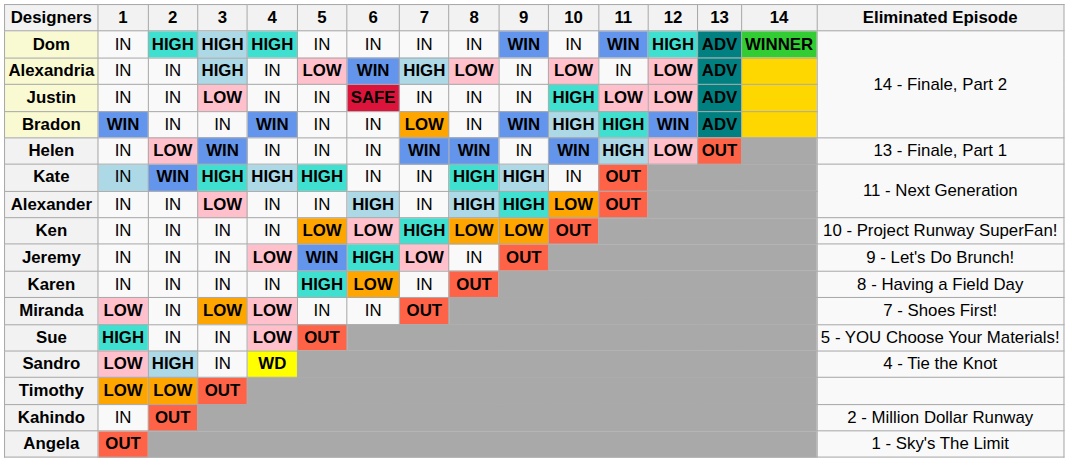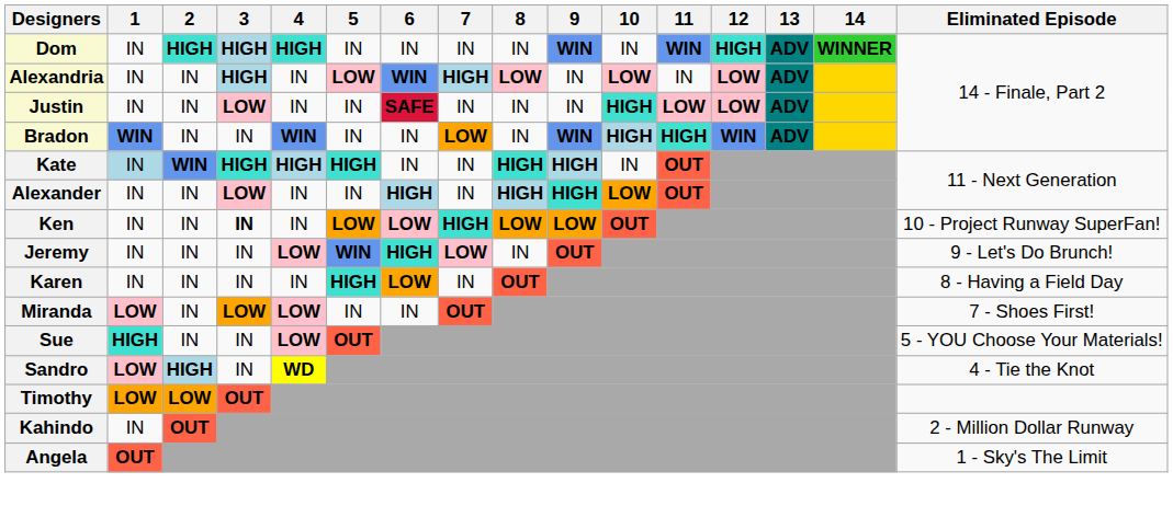 <table class="wikitable" style="text-align:center">
 <tr>
 <th>Designers</th>
 <th>1</th>
 <th>2</th>
 <th>3</th>
 <th>4</th>
 <th>5</th>
 <th>6</th>
 <th>7</th>
 <th>8</th>
 <th>9</th>
 <th>10</th>
 <th>11</th>
 <th>12</th>
 <th>13</th>
 <th>14</th>
 <th>Eliminated Episode</th>
 </tr>
 <tr>
 <th style="background:#FAFAD2;">Dom</th>
 <td>IN</td>
 <td style="background:turquoise;"><strong>HIGH</strong></td>
 <td style="background:lightblue;"><strong>HIGH</strong></td>
 <td style="background:turquoise;"><strong>HIGH</strong></td>
 <td>IN</td>
 <td>IN</td>
 <td>IN</td>
 <td>IN</td>
 <td style="background:cornflowerblue;"><strong>WIN</strong></td>
 <td>IN</td>
 <td style="background:cornflowerblue;"><strong>WIN</strong></td>
 <td style="background:turquoise;"><strong>HIGH</strong></td>
 <td style="background:teal;"><strong>ADV</strong></td>
 <td style="background:Limegreen;"><strong>WINNER</strong></td>
 <td rowspan="4">14 - Finale, Part 2</td>
 </tr>
 <tr>
 <th style="background:#FAFAD2;">Alexandria</th>
 <td>IN</td>
 <td>IN</td>
 <td style="background:lightblue;"><strong>HIGH</strong></td>
 <td>IN</td>
 <td style="background:pink;"><strong>LOW</strong></td>
 <td style="background:cornflowerblue;"><strong>WIN</strong></td>
 <td style="background:lightblue;"><strong>HIGH</strong></td>
 <td style="background:pink;"><strong>LOW</strong></td>
 <td>IN</td>
 <td style="background:pink;"><strong>LOW</strong></td>
 <td>IN</td>
 <td style="background:pink;"><strong>LOW</strong></td>
 <td style="background:teal;"><strong>ADV</strong></td>
 <td style="background:gold;"></td>
 </tr>
 <tr>
 <th style="background:#FAFAD2;">Justin</th>
 <td>IN</td>
 <td>IN</td>
 <td style="background:pink;"><strong>LOW</strong></td>
 <td>IN</td>
 <td>IN</td>
 <td style="background:crimson;"><strong>SAFE</strong></td>
 <td>IN</td>
 <td>IN</td>
 <td>IN</td>
 <td style="background:turquoise;"><strong>HIGH</strong></td>
 <td style="background:pink;"><strong>LOW</strong></td>
 <td style="background:pink;"><strong>LOW</strong></td>
 <td style="background:teal;"><strong>ADV</strong></td>
 <td style="background:gold;"></td>
 </tr>
 <tr>
 <th style="background:#FAFAD2;">Bradon</th>
 <td style="background:cornflowerblue;"><strong>WIN</strong></td>
 <td>IN</td>
 <td>IN</td>
 <td style="background:cornflowerblue;"><strong>WIN</strong></td>
 <td>IN</td>
 <td>IN</td>
 <td style="background:orange;"><strong>LOW</strong></td>
 <td>IN</td>
 <td style="background:cornflowerblue;"><strong>WIN</strong></td>
 <td style="background:lightblue;"><strong>HIGH</strong></td>
 <td style="background:turquoise;"><strong>HIGH</strong></td>
 <td style="background:cornflowerblue;"><strong>WIN</strong></td>
 <td style="background:teal;"><strong>ADV</strong></td>
 <td style="background:gold;"></td>
 </tr>
 <tr>
-<th>Helen</th>
-<td>IN</td>
-<td style="background:pink;"><strong>LOW</strong></td>
-<td style="background:cornflowerblue;"><strong>WIN</strong></td>
-<td>IN</td>
-<td>IN</td>
-<td>IN</td>
-<td style="background:cornflowerblue;"><strong>WIN</strong></td>
-<td style="background:cornflowerblue;"><strong>WIN</strong></td>
-<td>IN</td>
-<td style="background:cornflowerblue;"><strong>WIN</strong></td>
-<td style="background:lightblue;"><strong>HIGH</strong></td>
-<td style="background:pink;"><strong>LOW</strong></td>
-<td style="background:tomato;"><strong>OUT</strong></td>
-<td style="background:darkgray;" colspan="1"></td>
-<td>13 - Finale, Part 1</td>
-</tr>
-<tr>
 <th>Kate</th>
 <td style="background: lightblue;">IN</td>
 <td style="background:cornflowerblue;"><strong>WIN</strong></td>
 <td style="background:turquoise;"><strong>HIGH</strong></td>
 <td style="background:lightblue;"><strong>HIGH</strong></td>
 <td style="background:turquoise;"><strong>HIGH</strong></td>
 <td>IN</td>
 <td>IN</td>
 <td style="background:turquoise;"><strong>HIGH</strong></td>
 <td style="background:lightblue;"><strong>HIGH</strong></td>
 <td>IN</td>
 <td style="background:tomato;"><strong>OUT</strong></td>
 <td style="background:darkgray;" colspan="3"></td>
 <td style="text-align:center" rowspan="2">11 - Next Generation</td>
 </tr>
 <tr>
 <th>Alexander</th>
 <td>IN</td>
 <td>IN</td>
 <td style="background:pink;"><strong>LOW</strong></td>
 <td>IN</td>
 <td>IN</td>
 <td style="background:lightblue;"><strong>HIGH</strong></td>
 <td>IN</td>
 <td style="background:lightblue;"><strong>HIGH</strong></td>
 <td style="background:turquoise;"><strong>HIGH</strong></td>
 <td style="background:orange;"><strong>LOW</strong></td>
 <td style="background:tomato;"><strong>OUT</strong></td>
 <td style="background:darkgray;" colspan="3"></td>
 </tr>
 <tr>
 <th>Ken</th>
 <td>IN</td>
 <td>IN</td>
-<td>IN</td>
+<td><strong>IN</strong></td>
 <td>IN</td>
 <td style="background:orange;"><strong>LOW</strong></td>
 <td style="background:pink;"><strong>LOW</strong></td>
 <td style="background:turquoise;"><strong>HIGH</strong></td>
 <td style="background:orange;"><strong>LOW</strong></td>
 <td style="background:orange;"><strong>LOW</strong></td>
 <td style="background:tomato;"><strong>OUT</strong></td>
 <td style="background:darkgray;" colspan="4"></td>
 <td>10 - Project Runway SuperFan!</td>
 </tr>
 <tr>
 <th>Jeremy</th>
 <td>IN</td>
 <td>IN</td>
 <td>IN</td>
 <td style="background:pink;"><strong>LOW</strong></td>
 <td style="background:cornflowerblue;"><strong>WIN</strong></td>
 <td style="background:turquoise;"><strong>HIGH</strong></td>
 <td style="background:pink;"><strong>LOW</strong></td>
 <td>IN</td>
 <td style="background:tomato;"><strong>OUT</strong></td>
 <td style="background:darkgray;" colspan="5"></td>
 <td>9 - Let's Do Brunch!</td>
 </tr>
 <tr>
 <th>Karen</th>
 <td>IN</td>
 <td>IN</td>
 <td>IN</td>
 <td>IN</td>
 <td style="background:turquoise;"><strong>HIGH</strong></td>
 <td style="background:orange;"><strong>LOW</strong></td>
 <td>IN</td>
 <td style="background:tomato;"><strong>OUT</strong></td>
 <td style="background:darkgray;" colspan="6"></td>
 <td>8 - Having a Field Day</td>
 </tr>
 <tr>
 <th>Miranda</th>
 <td style="background:pink;"><strong>LOW</strong></td>
 <td>IN</td>
 <td style="background:orange;"><strong>LOW</strong></td>
 <td style="background:pink;"><strong>LOW</strong></td>
 <td>IN</td>
 <td>IN</td>
 <td style="background:tomato;"><strong>OUT</strong></td>
 <td style="background:darkgray;" colspan="7"></td>
 <td>7 - Shoes First!</td>
 </tr>
 <tr>
 <th>Sue</th>
 <td style="background:turquoise;"><strong>HIGH</strong></td>
 <td>IN</td>
 <td>IN</td>
 <td style="background:pink;"><strong>LOW</strong></td>
 <td style="background:tomato;"><strong>OUT</strong></td>
 <td style="background:darkgray;" colspan="9"></td>
 <td>5 - YOU Choose Your Materials!</td>
 </tr>
 <tr>
 <th>Sandro</th>
 <td style="background:pink;"><strong>LOW</strong></td>
 <td style="background:lightblue;"><strong>HIGH</strong></td>
 <td>IN</td>
 <td style="background:yellow;"><strong>WD</strong></td>
 <td style="background:darkgray;" colspan="10"></td>
 <td>4 - Tie the Knot</td>
 </tr>
 <tr>
 <th>Timothy</th>
 <td style="background:orange;"><strong>LOW</strong></td>
 <td style="background:orange;"><strong>LOW</strong></td>
 <td style="background:tomato;"><strong>OUT</strong></td>
 <td style="background:darkgray;" colspan="11"></td>
 <td></td>
 </tr>
 <tr>
 <th>Kahindo</th>
 <td>IN</td>
 <td style="background:tomato;"><strong>OUT</strong></td>
 <td style="background:darkgray;" colspan="12"></td>
 <td>2 - Million Dollar Runway</td>
 </tr>
 <tr>
 <th>Angela</th>
 <td style="background:tomato;"><strong>OUT</strong></td>
 <td style="background:darkgray;" colspan="13"></td>
 <td>1 - Sky's The Limit</td>
 </tr>
 </table>
